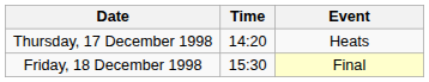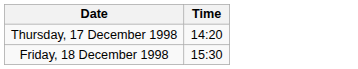 <table class = "wikitable" style="text-align:center;">
 <tr>
 <th width=220>Date</th>
 <th width=50>Time</th>
-<th width=150>Event</th>
 </tr>
 <tr>
 <td>Thursday, 17 December 1998</td>
 <td>14:20</td>
-<td>Heats</td>
 </tr>
 <tr>
 <td>Friday, 18 December 1998</td>
 <td>15:30</td>
-<td bgcolor=ffffcc>Final</td>
 </tr>
 </table>
